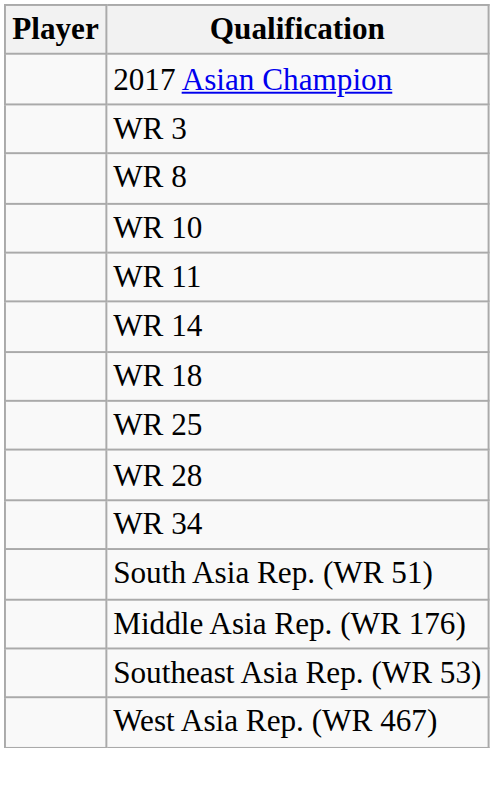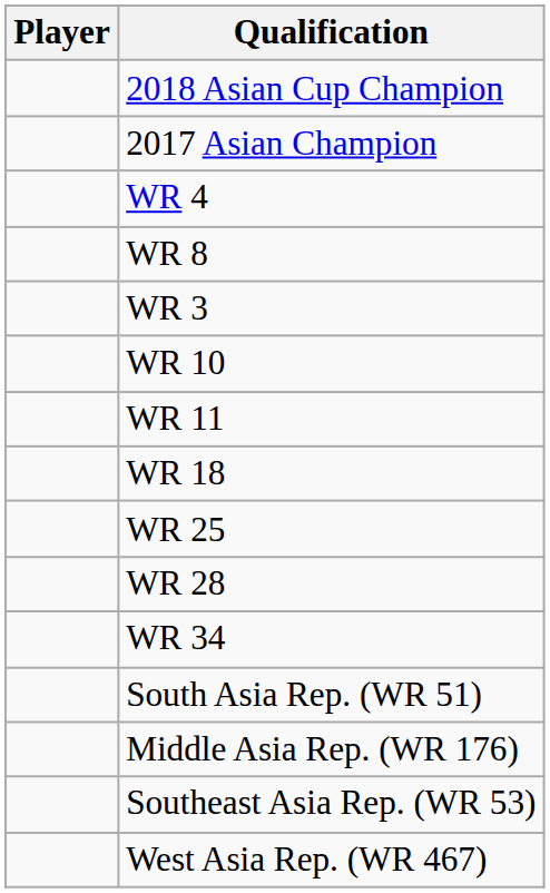 <table class="wikitable">
 <tr>
 <th>Player</th>
 <th>Qualification</th>
 </tr>
 <tr>
 <td></td>
+<td><a href='#'>2018 Asian Cup Champion</a></td>
+</tr>
+<tr>
+<td></td>
 <td>2017 <a href='#'>Asian Champion</a></td>
 </tr>
 <tr>
 <td></td>
-<td>WR 3</td>
+<td><a href='#'>WR</a> 4</td>
 </tr>
 <tr>
 <td></td>
 <td>WR 8</td>
+</tr>
+<tr>
+<td></td>
+<td>WR 3</td>
 </tr>
 <tr>
 <td></td>
 <td>WR 10</td>
 </tr>
 <tr>
 <td></td>
 <td>WR 11</td>
-</tr>
-<tr>
-<td></td>
-<td>WR 14</td>
 </tr>
 <tr>
 <td></td>
 <td>WR 18</td>
 </tr>
 <tr>
 <td></td>
 <td>WR 25</td>
 </tr>
 <tr>
 <td></td>
 <td>WR 28</td>
 </tr>
 <tr>
 <td></td>
 <td>WR 34</td>
 </tr>
 <tr>
 <td></td>
 <td>South Asia Rep. (WR 51)</td>
 </tr>
 <tr>
 <td></td>
 <td>Middle Asia Rep. (WR 176)</td>
 </tr>
 <tr>
 <td></td>
 <td>Southeast Asia Rep. (WR 53)</td>
 </tr>
 <tr>
 <td></td>
 <td>West Asia Rep. (WR 467)</td>
 </tr>
 </table>
